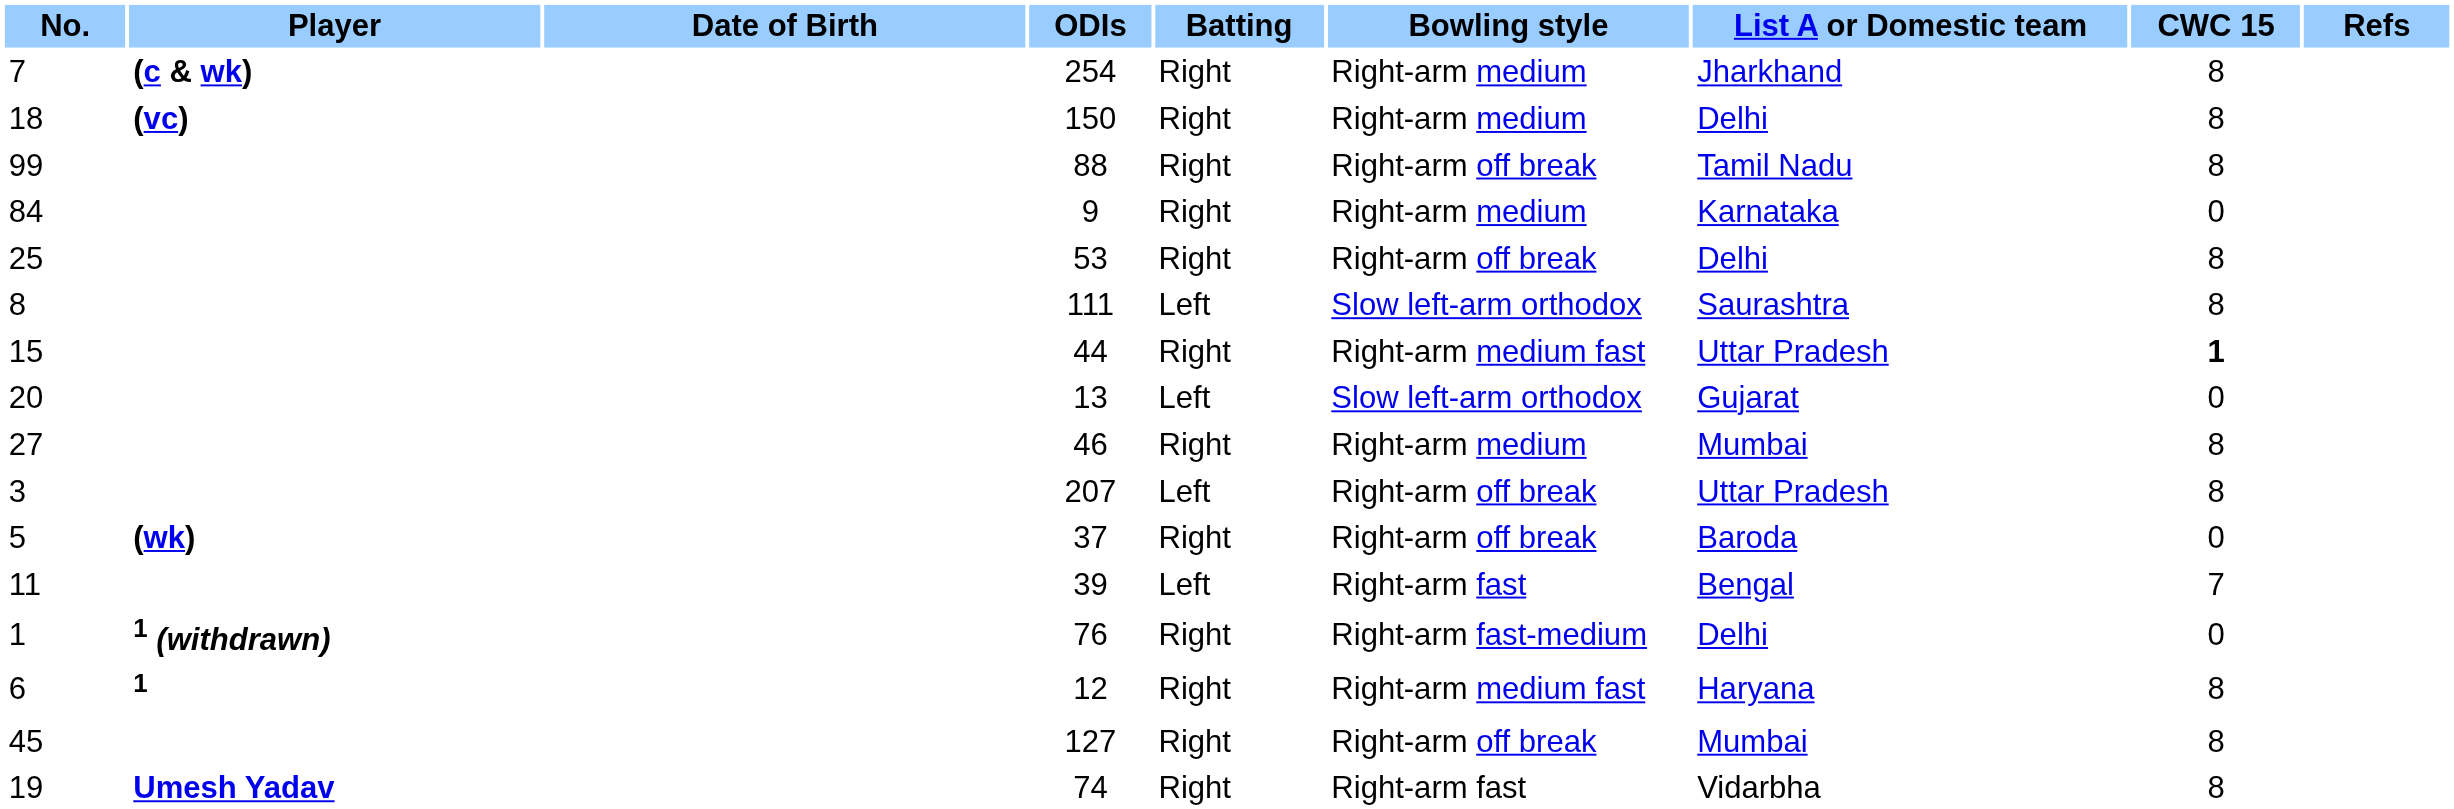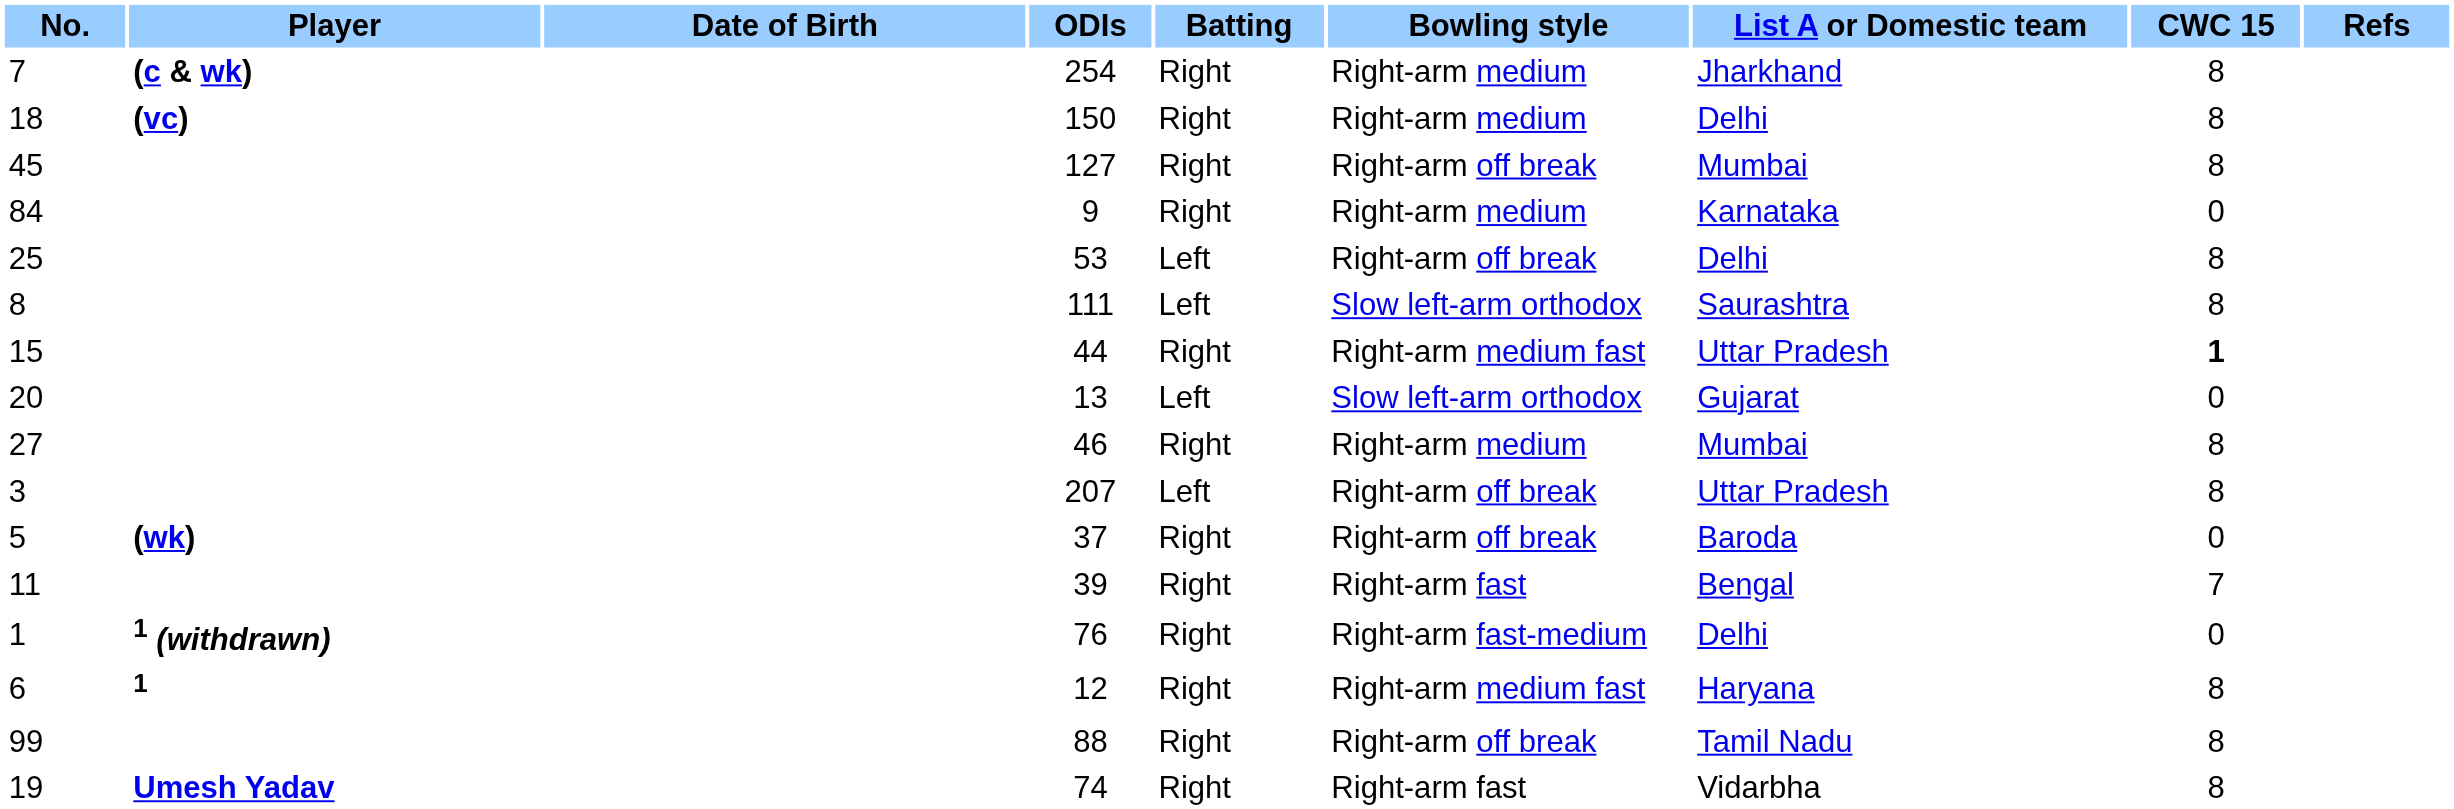 <table class="sortable plainrowheaders" style="width:100%;" border="0" cellspacing="2" cellpadding="2">
 <tr>
 <th style="background-color:#99ccff;" scope="col" width=5%>No.</th>
 <th style="background-color:#99ccff;" scope="col" width=17%>Player</th>
 <th style="background-color:#99ccff;" scope="col" width=20%>Date of Birth</th>
 <th style="background-color:#99ccff;" scope="col" width=5%>ODIs</th>
 <th style="background-color:#99ccff;" scope="col" width=7%>Batting</th>
 <th style="background-color:#99ccff;" scope="col" width=15%>Bowling style</th>
 <th style="background-color:#99ccff;" scope="col" width=18%><a href='#'>List A</a> or Domestic team</th>
 <th style="background-color:#99ccff;" scope="col" width=7%>CWC 15</th>
 <th style="background-color:#99ccff;" scope="col" width=6% class="unsortable">Refs</th>
 </tr>
 <tr>
 <td>7</td>
 <th scope="row" align="left"> (<a href='#'>c</a> & <a href='#'>wk</a>)</th>
 <td></td>
 <td align="center">254</td>
 <td>Right</td>
 <td>Right-arm <a href='#'>medium</a></td>
 <td><a href='#'>Jharkhand</a></td>
 <td align="center">8</td>
 <td align="center"></td>
 </tr>
 <tr>
 <td>18</td>
 <th scope="row" align="left"> (<a href='#'>vc</a>)</th>
 <td></td>
 <td align="center">150</td>
 <td>Right</td>
 <td>Right-arm <a href='#'>medium</a></td>
 <td><a href='#'>Delhi</a></td>
 <td align="center">8</td>
 <td align="center"></td>
 </tr>
 <tr>
-<td>99</td>
+<td>45</td>
 <th scope="row" align="left"></th>
 <td></td>
-<td align="center">88</td>
+<td align="center">127</td>
 <td>Right</td>
 <td>Right-arm <a href='#'>off break</a></td>
-<td><a href='#'>Tamil Nadu</a></td>
+<td><a href='#'>Mumbai</a></td>
 <td align="center">8</td>
 <td align="center"></td>
 </tr>
 <tr>
 <td>84</td>
 <th scope="row" align="left"></th>
 <td></td>
 <td align="center">9</td>
 <td>Right</td>
 <td>Right-arm <a href='#'>medium</a></td>
 <td><a href='#'>Karnataka</a></td>
 <td align="center">0</td>
 <td align="center"></td>
 </tr>
 <tr>
 <td>25</td>
 <th scope="row" align="left"></th>
 <td></td>
 <td align="center">53</td>
-<td>Right</td>
+<td>Left</td>
 <td>Right-arm <a href='#'>off break</a></td>
 <td><a href='#'>Delhi</a></td>
 <td align="center">8</td>
 <td align="center"></td>
 </tr>
 <tr>
 <td>8</td>
 <th scope="row" align="left"></th>
 <td></td>
 <td align="center">111</td>
 <td>Left</td>
 <td><a href='#'>Slow left-arm orthodox</a></td>
 <td><a href='#'>Saurashtra</a></td>
 <td align="center">8</td>
 <td align="center"></td>
 </tr>
 <tr>
 <td>15</td>
 <th scope="row" align="left"></th>
 <td></td>
 <td align="center">44</td>
 <td>Right</td>
 <td>Right-arm <a href='#'>medium fast</a></td>
 <td><a href='#'>Uttar Pradesh</a></td>
 <td align="center"><strong>1</strong></td>
 <td align="center"></td>
 </tr>
 <tr>
 <td>20</td>
 <th scope="row" align="left"></th>
 <td></td>
 <td align="center">13</td>
 <td>Left</td>
 <td><a href='#'>Slow left-arm orthodox</a></td>
 <td><a href='#'>Gujarat</a></td>
 <td align="center">0</td>
 <td align="center"></td>
 </tr>
 <tr>
 <td>27</td>
 <th scope="row" align="left"></th>
 <td></td>
 <td align="center">46</td>
 <td>Right</td>
 <td>Right-arm <a href='#'>medium</a></td>
 <td><a href='#'>Mumbai</a></td>
 <td align="center">8</td>
 <td align="center"></td>
 </tr>
 <tr>
 <td>3</td>
 <th scope="row" align="left"></th>
 <td></td>
 <td align="center">207</td>
 <td>Left</td>
 <td>Right-arm <a href='#'>off break</a></td>
 <td><a href='#'>Uttar Pradesh</a></td>
 <td align="center">8</td>
 <td align="center"></td>
 </tr>
 <tr>
 <td>5</td>
 <th scope="row" align="left"> (<a href='#'>wk</a>)</th>
 <td></td>
 <td align="center">37</td>
 <td>Right</td>
 <td>Right-arm <a href='#'>off break</a></td>
 <td><a href='#'>Baroda</a></td>
 <td align="center">0</td>
 <td align="center"></td>
 </tr>
 <tr>
 <td>11</td>
 <th scope="row" align="left"></th>
 <td></td>
 <td align="center">39</td>
-<td>Left</td>
+<td>Right</td>
 <td>Right-arm <a href='#'>fast</a></td>
 <td><a href='#'>Bengal</a></td>
 <td align="center">7</td>
 <td align="center"></td>
 </tr>
 <tr>
 <td>1</td>
 <th scope="row" align="left"><sup>1</sup> <em>(withdrawn)</em></th>
 <td></td>
 <td align="center">76</td>
 <td>Right</td>
 <td>Right-arm <a href='#'>fast-medium</a></td>
 <td><a href='#'>Delhi</a></td>
 <td align="center">0</td>
 <td align="center"></td>
 </tr>
 <tr>
 <td>6</td>
 <th scope="row" align="left"><sup>1</sup></th>
 <td></td>
 <td align="center">12</td>
 <td>Right</td>
 <td>Right-arm <a href='#'>medium fast</a></td>
 <td><a href='#'>Haryana</a></td>
 <td align="center">8</td>
 <td align="center"></td>
 </tr>
 <tr>
-<td>45</td>
+<td>99</td>
 <th scope="row" align="left"></th>
 <td></td>
-<td align="center">127</td>
+<td align="center">88</td>
 <td>Right</td>
 <td>Right-arm <a href='#'>off break</a></td>
-<td><a href='#'>Mumbai</a></td>
+<td><a href='#'>Tamil Nadu</a></td>
 <td align="center">8</td>
 <td align="center"></td>
 </tr>
 <tr>
 <td>19</td>
 <th scope="row" align="left"><a href='#'>Umesh Yadav</a></th>
 <td></td>
 <td align="center">74</td>
 <td>Right</td>
 <td>Right-arm fast</td>
 <td>Vidarbha</td>
 <td align="center">8</td>
 <td align="center"></td>
 </tr>
 </table>
